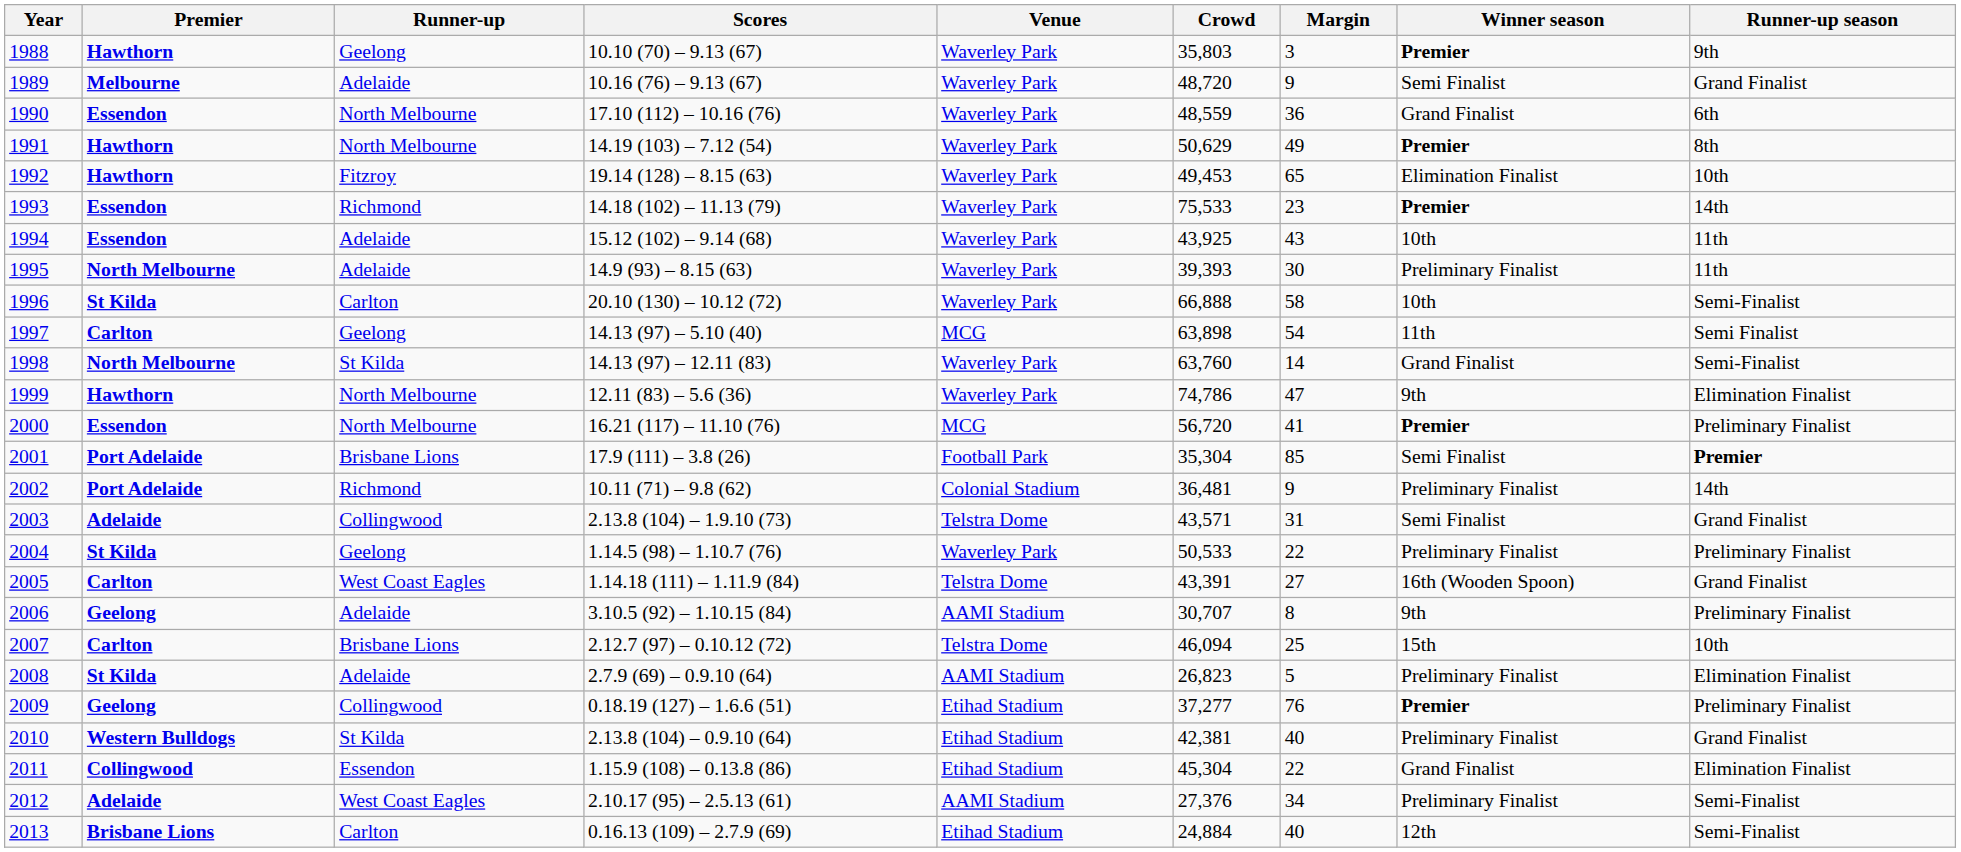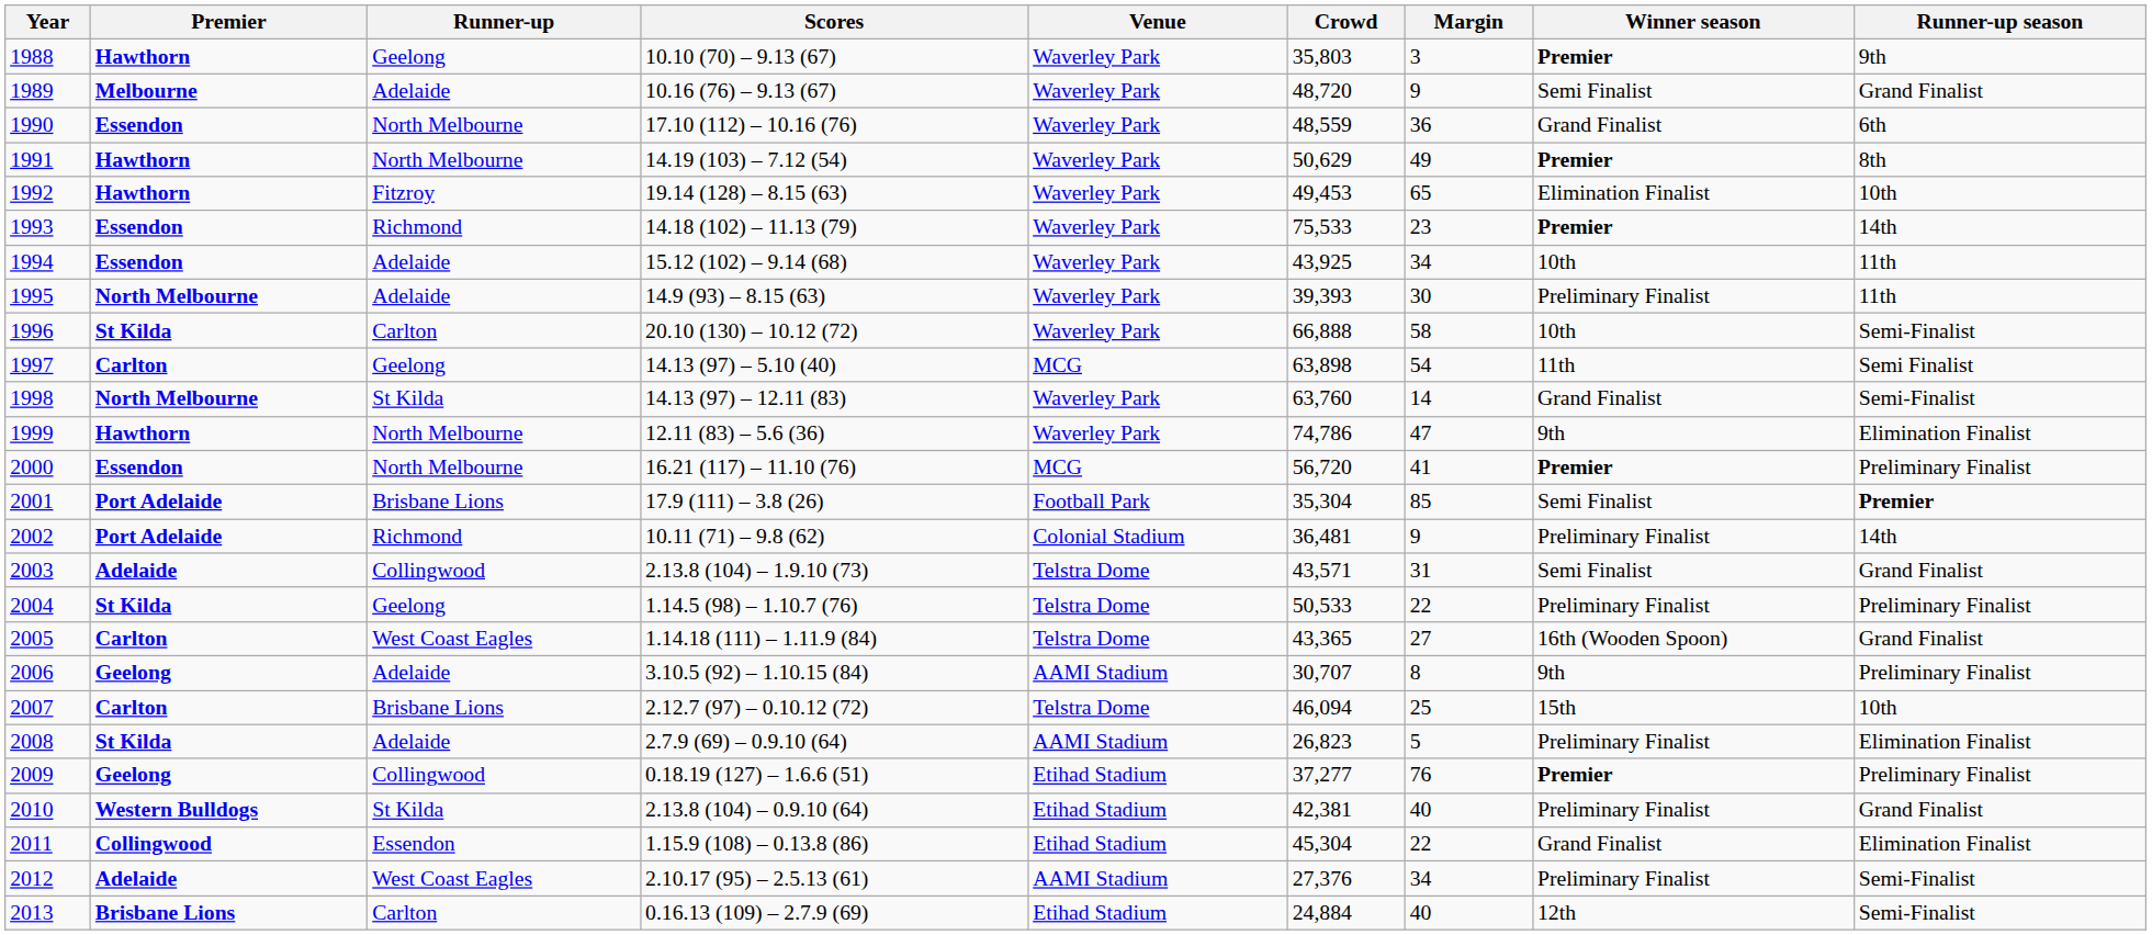 <table class="wikitable sortable" style="width:80%;">
 <tr style="background:#efefef;">
 <th>Year</th>
 <th>Premier</th>
 <th>Runner-up</th>
 <th>Scores</th>
 <th>Venue</th>
 <th>Crowd</th>
 <th>Margin</th>
 <th>Winner season</th>
 <th>Runner-up season</th>
 </tr>
 <tr>
 <td><a href='#'>1988</a></td>
 <td><strong><a href='#'>Hawthorn</a></strong></td>
 <td><a href='#'>Geelong</a></td>
 <td>10.10 (70) – 9.13 (67)</td>
 <td><a href='#'>Waverley Park</a></td>
 <td>35,803</td>
 <td>3</td>
 <td><strong>Premier</strong></td>
 <td>9th</td>
 </tr>
 <tr>
 <td><a href='#'>1989</a></td>
 <td><strong><a href='#'>Melbourne</a></strong></td>
 <td><a href='#'>Adelaide</a></td>
 <td>10.16 (76) – 9.13 (67)</td>
 <td><a href='#'>Waverley Park</a></td>
 <td>48,720</td>
 <td>9</td>
 <td>Semi Finalist</td>
 <td>Grand Finalist</td>
 </tr>
 <tr>
 <td><a href='#'>1990</a></td>
 <td><strong><a href='#'>Essendon</a></strong></td>
 <td><a href='#'>North Melbourne</a></td>
 <td>17.10 (112) – 10.16 (76)</td>
 <td><a href='#'>Waverley Park</a></td>
 <td>48,559</td>
 <td>36</td>
 <td>Grand Finalist</td>
 <td>6th</td>
 </tr>
 <tr>
 <td><a href='#'>1991</a></td>
 <td><strong><a href='#'>Hawthorn</a></strong></td>
 <td><a href='#'>North Melbourne</a></td>
 <td>14.19 (103) – 7.12 (54)</td>
 <td><a href='#'>Waverley Park</a></td>
 <td>50,629</td>
 <td>49</td>
 <td><strong>Premier</strong></td>
 <td>8th</td>
 </tr>
 <tr>
 <td><a href='#'>1992</a></td>
 <td><strong><a href='#'>Hawthorn</a></strong></td>
 <td><a href='#'>Fitzroy</a></td>
 <td>19.14 (128) – 8.15 (63)</td>
 <td><a href='#'>Waverley Park</a></td>
 <td>49,453</td>
 <td>65</td>
 <td>Elimination Finalist</td>
 <td>10th</td>
 </tr>
 <tr>
 <td><a href='#'>1993</a></td>
 <td><strong><a href='#'>Essendon</a></strong></td>
 <td><a href='#'>Richmond</a></td>
 <td>14.18 (102) – 11.13 (79)</td>
 <td><a href='#'>Waverley Park</a></td>
 <td>75,533</td>
 <td>23</td>
 <td><strong>Premier</strong></td>
 <td>14th</td>
 </tr>
 <tr>
 <td><a href='#'>1994</a></td>
 <td><strong><a href='#'>Essendon</a></strong></td>
 <td><a href='#'>Adelaide</a></td>
 <td>15.12 (102) – 9.14 (68)</td>
 <td><a href='#'>Waverley Park</a></td>
 <td>43,925</td>
-<td>43</td>
+<td>34</td>
 <td>10th</td>
 <td>11th</td>
 </tr>
 <tr>
 <td><a href='#'>1995</a></td>
 <td><strong><a href='#'>North Melbourne</a></strong></td>
 <td><a href='#'>Adelaide</a></td>
 <td>14.9 (93) – 8.15 (63)</td>
 <td><a href='#'>Waverley Park</a></td>
 <td>39,393</td>
 <td>30</td>
 <td>Preliminary Finalist</td>
 <td>11th</td>
 </tr>
 <tr>
 <td><a href='#'>1996</a></td>
 <td><strong><a href='#'>St Kilda</a></strong></td>
 <td><a href='#'>Carlton</a></td>
 <td>20.10 (130) – 10.12 (72)</td>
 <td><a href='#'>Waverley Park</a></td>
 <td>66,888</td>
 <td>58</td>
 <td>10th</td>
 <td>Semi-Finalist</td>
 </tr>
 <tr>
 <td><a href='#'>1997</a></td>
 <td><strong><a href='#'>Carlton</a></strong></td>
 <td><a href='#'>Geelong</a></td>
 <td>14.13 (97) – 5.10 (40)</td>
 <td><a href='#'>MCG</a></td>
 <td>63,898</td>
 <td>54</td>
 <td>11th</td>
 <td>Semi Finalist</td>
 </tr>
 <tr>
 <td><a href='#'>1998</a></td>
 <td><strong><a href='#'>North Melbourne</a></strong></td>
 <td><a href='#'>St Kilda</a></td>
 <td>14.13 (97) – 12.11 (83)</td>
 <td><a href='#'>Waverley Park</a></td>
 <td>63,760</td>
 <td>14</td>
 <td>Grand Finalist</td>
 <td>Semi-Finalist</td>
 </tr>
 <tr>
 <td><a href='#'>1999</a></td>
 <td><strong><a href='#'>Hawthorn</a></strong></td>
 <td><a href='#'>North Melbourne</a></td>
 <td>12.11 (83) – 5.6 (36)</td>
 <td><a href='#'>Waverley Park</a></td>
 <td>74,786</td>
 <td>47</td>
 <td>9th</td>
 <td>Elimination Finalist</td>
 </tr>
 <tr>
 <td><a href='#'>2000</a></td>
 <td><strong><a href='#'>Essendon</a></strong></td>
 <td><a href='#'>North Melbourne</a></td>
 <td>16.21 (117) – 11.10 (76)</td>
 <td><a href='#'>MCG</a></td>
 <td>56,720</td>
 <td>41</td>
 <td><strong>Premier</strong></td>
 <td>Preliminary Finalist</td>
 </tr>
 <tr>
 <td><a href='#'>2001</a></td>
 <td><strong><a href='#'>Port Adelaide</a></strong></td>
 <td><a href='#'>Brisbane Lions</a></td>
 <td>17.9 (111) – 3.8 (26)</td>
 <td><a href='#'>Football Park</a></td>
 <td>35,304</td>
 <td>85</td>
 <td>Semi Finalist</td>
 <td><strong>Premier</strong></td>
 </tr>
 <tr>
 <td><a href='#'>2002</a></td>
 <td><strong><a href='#'>Port Adelaide</a></strong></td>
 <td><a href='#'>Richmond</a></td>
 <td>10.11 (71) – 9.8 (62)</td>
 <td><a href='#'>Colonial Stadium</a></td>
 <td>36,481</td>
 <td>9</td>
 <td>Preliminary Finalist</td>
 <td>14th</td>
 </tr>
 <tr>
 <td><a href='#'>2003</a></td>
 <td><strong><a href='#'>Adelaide</a></strong></td>
 <td><a href='#'>Collingwood</a></td>
 <td>2.13.8 (104) – 1.9.10 (73)</td>
 <td><a href='#'>Telstra Dome</a></td>
 <td>43,571</td>
 <td>31</td>
 <td>Semi Finalist</td>
 <td>Grand Finalist</td>
 </tr>
 <tr>
 <td><a href='#'>2004</a></td>
 <td><strong><a href='#'>St Kilda</a></strong></td>
 <td><a href='#'>Geelong</a></td>
 <td>1.14.5 (98) – 1.10.7 (76)</td>
-<td><a href='#'>Waverley Park</a></td>
+<td><a href='#'>Telstra Dome</a></td>
 <td>50,533</td>
 <td>22</td>
 <td>Preliminary Finalist</td>
 <td>Preliminary Finalist</td>
 </tr>
 <tr>
 <td><a href='#'>2005</a></td>
 <td><strong><a href='#'>Carlton</a></strong></td>
 <td><a href='#'>West Coast Eagles</a></td>
 <td>1.14.18 (111) – 1.11.9 (84)</td>
 <td><a href='#'>Telstra Dome</a></td>
-<td>43,391</td>
+<td>43,365</td>
 <td>27</td>
 <td>16th (Wooden Spoon)</td>
 <td>Grand Finalist</td>
 </tr>
 <tr>
 <td><a href='#'>2006</a></td>
 <td><strong><a href='#'>Geelong</a></strong></td>
 <td><a href='#'>Adelaide</a></td>
 <td>3.10.5 (92) – 1.10.15 (84)</td>
 <td><a href='#'>AAMI Stadium</a></td>
 <td>30,707</td>
 <td>8</td>
 <td>9th</td>
 <td>Preliminary Finalist</td>
 </tr>
 <tr>
 <td><a href='#'>2007</a></td>
 <td><strong><a href='#'>Carlton</a></strong></td>
 <td><a href='#'>Brisbane Lions</a></td>
 <td>2.12.7 (97) – 0.10.12 (72)</td>
 <td><a href='#'>Telstra Dome</a></td>
 <td>46,094</td>
 <td>25</td>
 <td>15th</td>
 <td>10th</td>
 </tr>
 <tr>
 <td><a href='#'>2008</a></td>
 <td><strong><a href='#'>St Kilda</a></strong></td>
 <td><a href='#'>Adelaide</a></td>
 <td>2.7.9 (69) – 0.9.10 (64)</td>
 <td><a href='#'>AAMI Stadium</a></td>
 <td>26,823</td>
 <td>5</td>
 <td>Preliminary Finalist</td>
 <td>Elimination Finalist</td>
 </tr>
 <tr>
 <td><a href='#'>2009</a></td>
 <td><strong><a href='#'>Geelong</a></strong></td>
 <td><a href='#'>Collingwood</a></td>
 <td>0.18.19 (127) – 1.6.6 (51)</td>
 <td><a href='#'>Etihad Stadium</a></td>
 <td>37,277</td>
 <td>76</td>
 <td><strong>Premier</strong></td>
 <td>Preliminary Finalist</td>
 </tr>
 <tr>
 <td><a href='#'>2010</a></td>
 <td><strong><a href='#'>Western Bulldogs</a></strong></td>
 <td><a href='#'>St Kilda</a></td>
 <td>2.13.8 (104) – 0.9.10 (64)</td>
 <td><a href='#'>Etihad Stadium</a></td>
 <td>42,381</td>
 <td>40</td>
 <td>Preliminary Finalist</td>
 <td>Grand Finalist</td>
 </tr>
 <tr>
 <td><a href='#'>2011</a></td>
 <td><strong><a href='#'>Collingwood</a></strong></td>
 <td><a href='#'>Essendon</a></td>
 <td>1.15.9 (108) – 0.13.8 (86)</td>
 <td><a href='#'>Etihad Stadium</a></td>
 <td>45,304</td>
 <td>22</td>
 <td>Grand Finalist</td>
 <td>Elimination Finalist</td>
 </tr>
 <tr>
 <td><a href='#'>2012</a></td>
 <td><strong><a href='#'>Adelaide</a></strong></td>
 <td><a href='#'>West Coast Eagles</a></td>
 <td>2.10.17 (95) – 2.5.13 (61)</td>
 <td><a href='#'>AAMI Stadium</a></td>
 <td>27,376</td>
 <td>34</td>
 <td>Preliminary Finalist</td>
 <td>Semi-Finalist</td>
 </tr>
 <tr>
 <td><a href='#'>2013</a></td>
 <td><strong><a href='#'>Brisbane Lions</a></strong></td>
 <td><a href='#'>Carlton</a></td>
 <td>0.16.13 (109) – 2.7.9 (69)</td>
 <td><a href='#'>Etihad Stadium</a></td>
 <td>24,884</td>
 <td>40</td>
 <td>12th</td>
 <td>Semi-Finalist</td>
 </tr>
 </table>
